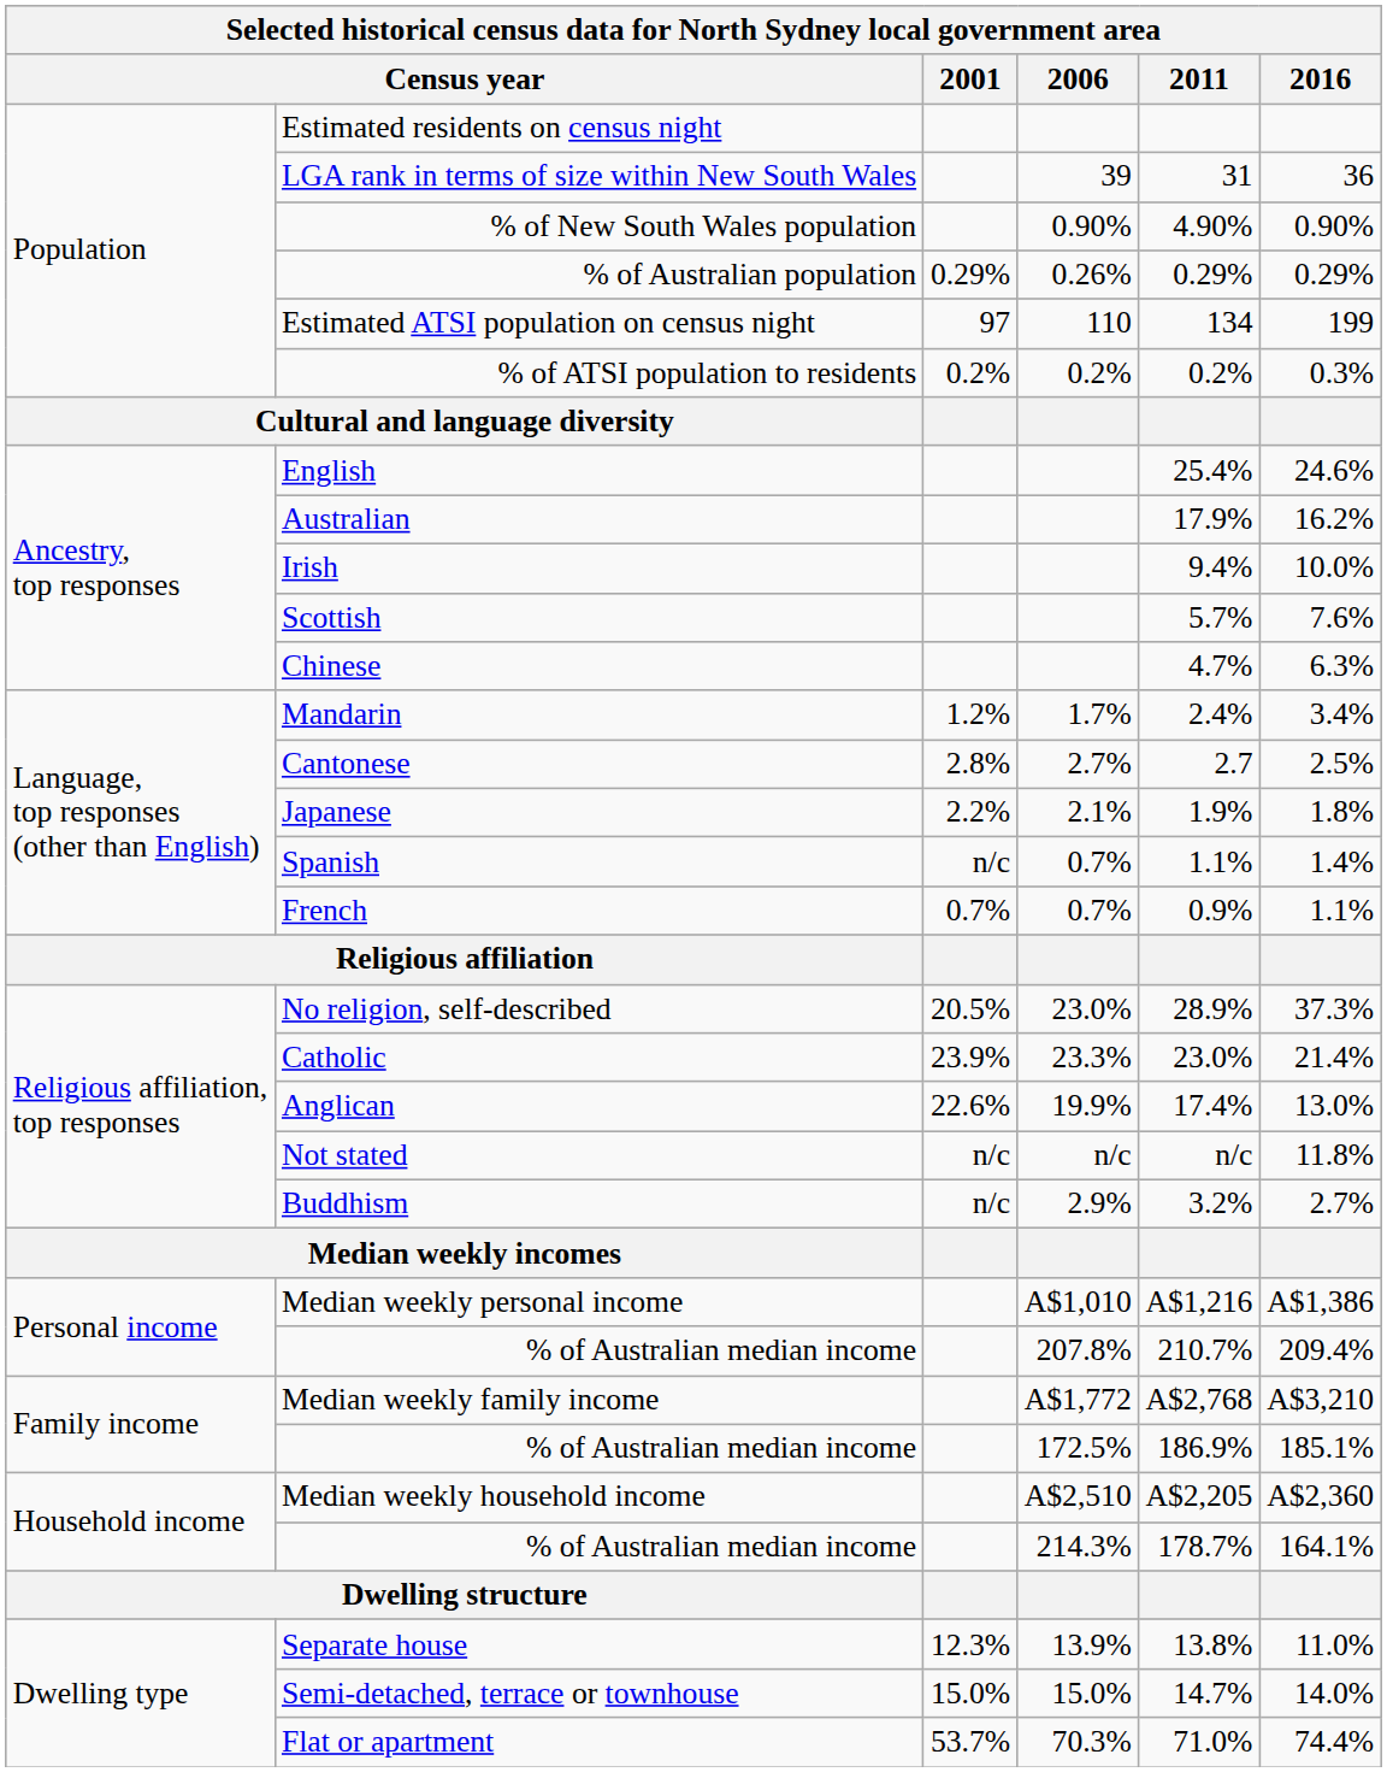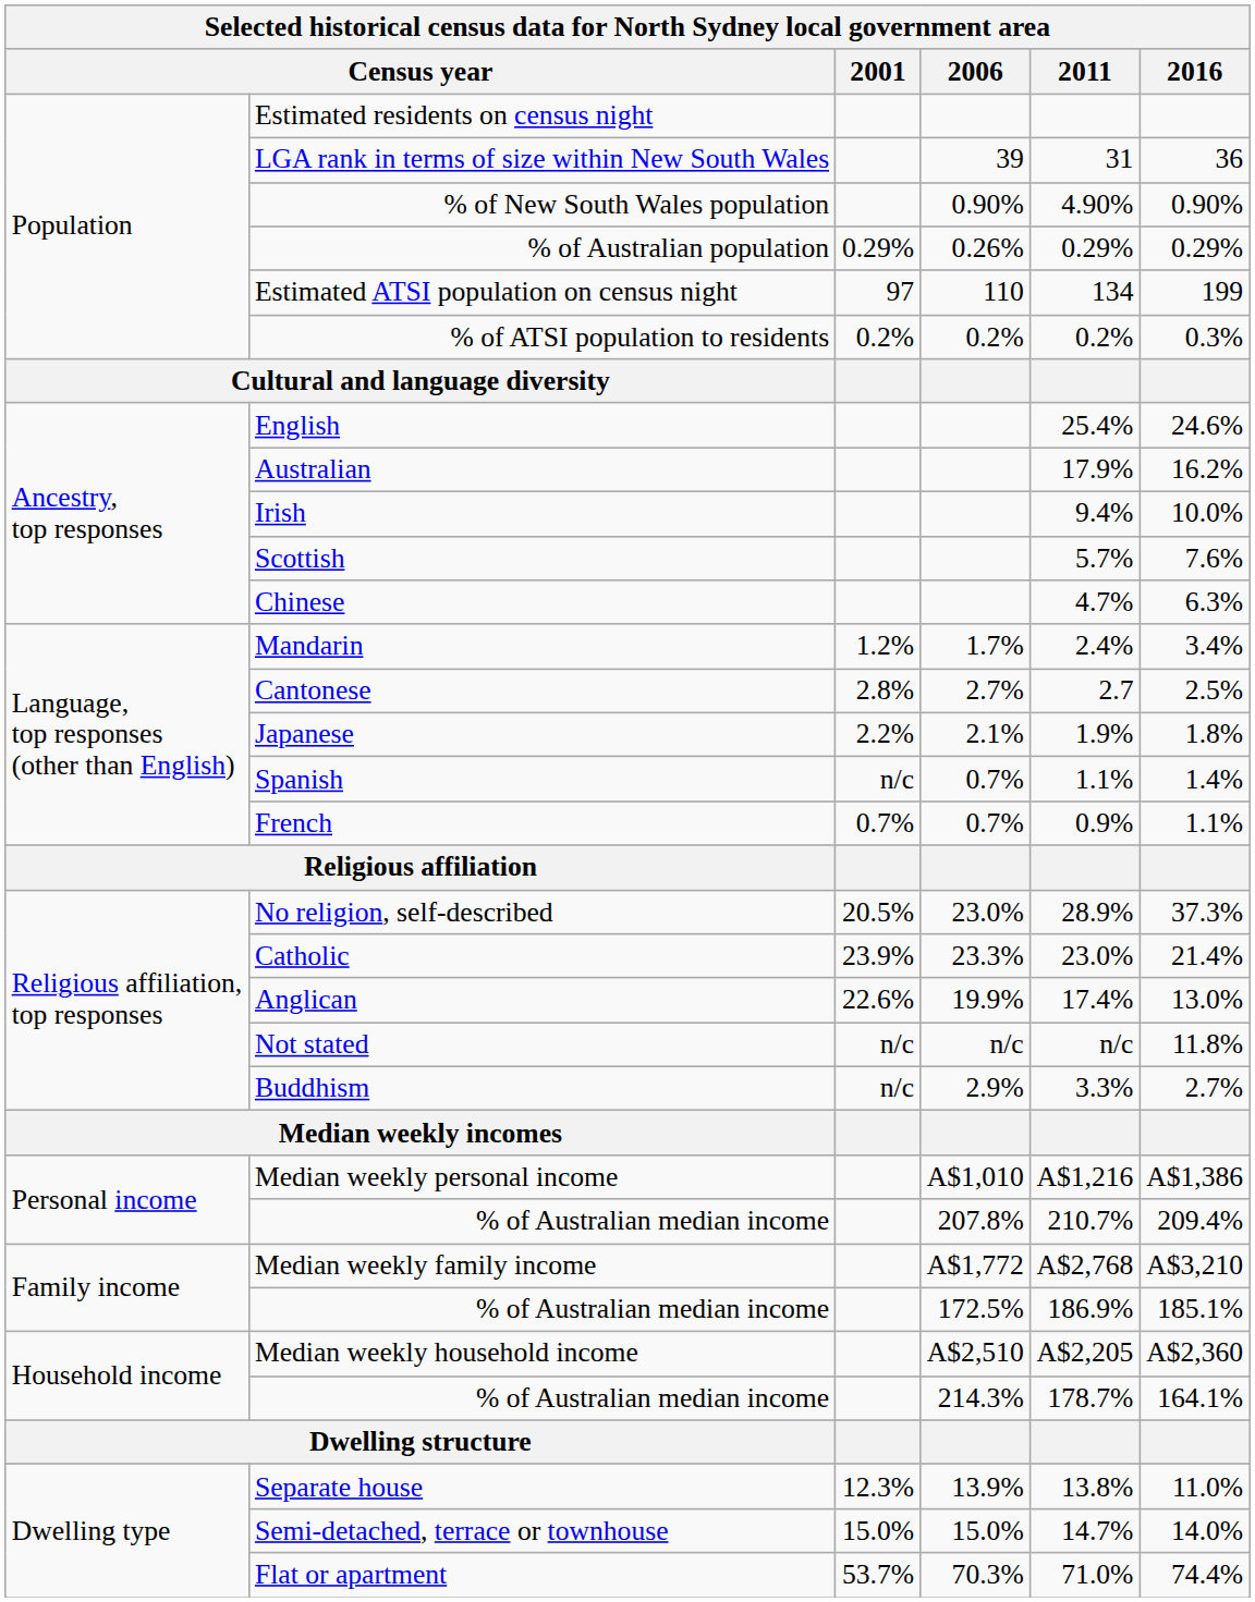 <table class="wikitable">
 <tr>
 <th colspan=7>Selected historical census data for North Sydney local government area</th>
 </tr>
 <tr>
 <th colspan=3>Census year</th>
 <th>2001</th>
 <th>2006</th>
 <th>2011</th>
 <th>2016</th>
 </tr>
 <tr>
 <td rowspan=6 colspan="2">Population</td>
 <td>Estimated residents on <a href='#'>census night</a></td>
 <td align="right"></td>
 <td align="right"></td>
 <td align="right"></td>
 <td align="right"></td>
 </tr>
 <tr>
 <td align="right"><a href='#'>LGA rank in terms of size within New South Wales</a></td>
 <td align="right"></td>
 <td align="right">39</td>
 <td align="right"> 31</td>
 <td align="right"> 36</td>
 </tr>
 <tr>
 <td align="right">% of New South Wales population</td>
 <td align="right"></td>
 <td align="right">0.90%</td>
 <td align="right"> 4.90%</td>
 <td align="right"> 0.90%</td>
 </tr>
 <tr>
 <td align="right">% of Australian population</td>
 <td align="right">0.29%</td>
 <td align="right"> 0.26%</td>
 <td align="right"> 0.29%</td>
 <td align="right"> 0.29%</td>
 </tr>
 <tr>
 <td>Estimated <a href='#'>ATSI</a> population on census night</td>
 <td align="right">97</td>
 <td align="right">110</td>
 <td align="right">134</td>
 <td align="right">199</td>
 </tr>
 <tr>
 <td align="right">% of ATSI population to residents</td>
 <td align="right">0.2%</td>
 <td align="right"> 0.2%</td>
 <td align="right"> 0.2%</td>
 <td align="right"> 0.3%</td>
 </tr>
 <tr>
 <th colspan=3>Cultural and language diversity</th>
 <th></th>
 <th></th>
 <th></th>
 <th></th>
 </tr>
 <tr>
 <td rowspan=5 colspan=2><a href='#'>Ancestry</a>,<br>top responses</td>
 <td><a href='#'>English</a></td>
 <td align="right"></td>
 <td align="right"></td>
 <td align="right">25.4%</td>
 <td align="right"> 24.6%</td>
 </tr>
 <tr>
 <td><a href='#'>Australian</a></td>
 <td align="right"></td>
 <td align="right"></td>
 <td align="right">17.9%</td>
 <td align="right"> 16.2%</td>
 </tr>
 <tr>
 <td><a href='#'>Irish</a></td>
 <td align="right"></td>
 <td align="right"></td>
 <td align="right">9.4%</td>
 <td align="right"> 10.0%</td>
 </tr>
 <tr>
 <td><a href='#'>Scottish</a></td>
 <td align="right"></td>
 <td align="right"></td>
 <td align="right">5.7%</td>
 <td align="right"> 7.6%</td>
 </tr>
 <tr>
 <td><a href='#'>Chinese</a></td>
 <td align="right"></td>
 <td align="right"></td>
 <td align="right">4.7%</td>
 <td align="right"> 6.3%</td>
 </tr>
 <tr>
 <td rowspan=5 colspan=2>Language,<br>top responses<br>(other than <a href='#'>English</a>)</td>
 <td><a href='#'>Mandarin</a></td>
 <td align="right">1.2%</td>
 <td align="right"> 1.7%</td>
 <td align="right"> 2.4%</td>
 <td align="right"> 3.4%</td>
 </tr>
 <tr>
 <td><a href='#'>Cantonese</a></td>
 <td align="right">2.8%</td>
 <td align="right"> 2.7%</td>
 <td align="right"> 2.7</td>
 <td align="right"> 2.5%</td>
 </tr>
 <tr>
 <td><a href='#'>Japanese</a></td>
 <td align="right">2.2%</td>
 <td align="right"> 2.1%</td>
 <td align="right"> 1.9%</td>
 <td align="right"> 1.8%</td>
 </tr>
 <tr>
 <td><a href='#'>Spanish</a></td>
 <td align="right">n/c</td>
 <td align="right"> 0.7%</td>
 <td align="right"> 1.1%</td>
 <td align="right"> 1.4%</td>
 </tr>
 <tr>
 <td><a href='#'>French</a></td>
 <td align="right">0.7%</td>
 <td align="right"> 0.7%</td>
 <td align="right"> 0.9%</td>
 <td align="right"> 1.1%</td>
 </tr>
 <tr>
 <th colspan=3>Religious affiliation</th>
 <th></th>
 <th></th>
 <th></th>
 <th></th>
 </tr>
 <tr>
 <td rowspan=5 colspan=2><a href='#'>Religious</a> affiliation,<br>top responses</td>
 <td><a href='#'>No religion</a>, self-described</td>
 <td align="right">20.5%</td>
 <td align="right"> 23.0%</td>
 <td align="right"> 28.9%</td>
 <td align="right"> 37.3%</td>
 </tr>
 <tr>
 <td><a href='#'>Catholic</a></td>
 <td align="right">23.9%</td>
 <td align="right"> 23.3%</td>
 <td align="right"> 23.0%</td>
 <td align="right"> 21.4%</td>
 </tr>
 <tr>
 <td><a href='#'>Anglican</a></td>
 <td align="right">22.6%</td>
 <td align="right"> 19.9%</td>
 <td align="right"> 17.4%</td>
 <td align="right"> 13.0%</td>
 </tr>
 <tr>
 <td><a href='#'>Not stated</a></td>
 <td align="right">n/c</td>
 <td align="right">n/c</td>
 <td align="right">n/c</td>
 <td align="right"> 11.8%</td>
 </tr>
 <tr>
 <td><a href='#'>Buddhism</a></td>
 <td align="right">n/c</td>
 <td align="right"> 2.9%</td>
-<td align="right"> 3.2%</td>
+<td align="right"> 3.3%</td>
 <td align="right"> 2.7%</td>
 </tr>
 <tr>
 <th colspan=3>Median weekly incomes</th>
 <th></th>
 <th></th>
 <th></th>
 <th></th>
 </tr>
 <tr>
 <td rowspan=2 colspan=2>Personal <a href='#'>income</a></td>
 <td>Median weekly personal income</td>
 <td align="right"></td>
 <td align="right">A$1,010</td>
 <td align="right">A$1,216</td>
 <td align="right">A$1,386</td>
 </tr>
 <tr>
 <td align="right">% of Australian median income</td>
 <td align="right"></td>
 <td align="right">207.8%</td>
 <td align="right"> 210.7%</td>
 <td align="right"> 209.4%</td>
 </tr>
 <tr>
 <td rowspan=2 colspan=2>Family income</td>
 <td>Median weekly family income</td>
 <td align="right"></td>
 <td align="right">A$1,772</td>
 <td align="right">A$2,768</td>
 <td align="right">A$3,210</td>
 </tr>
 <tr>
 <td align="right">% of Australian median income</td>
 <td align="right"></td>
 <td align="right">172.5%</td>
 <td align="right"> 186.9%</td>
 <td align="right"> 185.1%</td>
 </tr>
 <tr>
 <td rowspan=2 colspan=2>Household income</td>
 <td>Median weekly household income</td>
 <td align="right"></td>
 <td align="right">A$2,510</td>
 <td align="right">A$2,205</td>
 <td align="right">A$2,360</td>
 </tr>
 <tr>
 <td align="right">% of Australian median income</td>
 <td align="right"></td>
 <td align="right">214.3%</td>
 <td align="right"> 178.7%</td>
 <td align="right"> 164.1%</td>
 </tr>
 <tr>
 <th colspan=3>Dwelling structure</th>
 <th></th>
 <th></th>
 <th></th>
 <th></th>
 </tr>
 <tr>
 <td rowspan=4 colspan=2>Dwelling type</td>
 <td><a href='#'>Separate house</a></td>
 <td align="right">12.3%</td>
 <td align="right"> 13.9%</td>
 <td align="right"> 13.8%</td>
 <td align="right"> 11.0%</td>
 </tr>
 <tr>
 <td><a href='#'>Semi-detached</a>, <a href='#'>terrace</a> or <a href='#'>townhouse</a></td>
 <td align="right">15.0%</td>
 <td align="right"> 15.0%</td>
 <td align="right"> 14.7%</td>
 <td align="right"> 14.0%</td>
 </tr>
 <tr>
 <td><a href='#'>Flat or apartment</a></td>
 <td align="right">53.7%</td>
 <td align="right"> 70.3%</td>
 <td align="right"> 71.0%</td>
 <td align="right"> 74.4%</td>
 </tr>
 </table>
